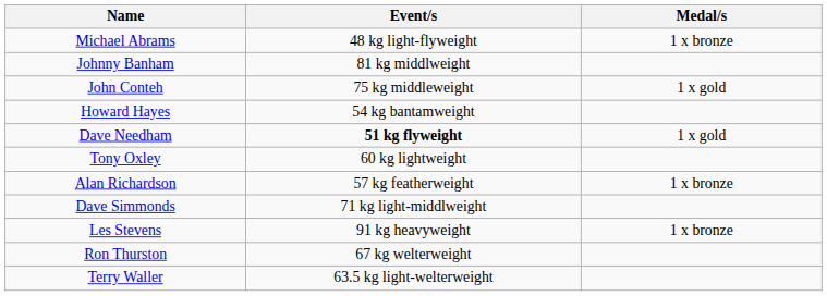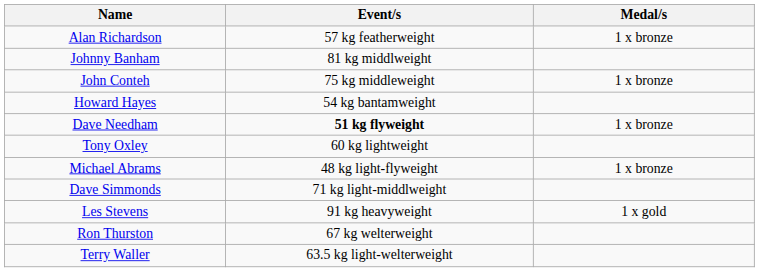 <table class="wikitable" style="text-align: center">
 <tr>
 <th width=250>Name</th>
 <th width=350>Event/s</th>
 <th width=250>Medal/s</th>
 </tr>
 <tr>
-<td><a href='#'>Michael Abrams</a></td>
-<td>48 kg light-flyweight</td>
+<td><a href='#'>Alan Richardson</a></td>
+<td>57 kg featherweight</td>
 <td>1 x bronze</td>
 </tr>
 <tr>
 <td><a href='#'>Johnny Banham</a></td>
 <td>81 kg middlweight</td>
 <td></td>
 </tr>
 <tr>
 <td><a href='#'>John Conteh</a></td>
 <td>75 kg middleweight</td>
-<td>1 x gold</td>
+<td>1 x bronze</td>
 </tr>
 <tr>
 <td><a href='#'>Howard Hayes</a></td>
 <td>54 kg bantamweight</td>
 <td></td>
 </tr>
 <tr>
 <td><a href='#'>Dave Needham</a></td>
 <td><strong>51 kg flyweight</strong></td>
-<td>1 x gold</td>
+<td>1 x bronze</td>
 </tr>
 <tr>
 <td><a href='#'>Tony Oxley</a></td>
 <td>60 kg lightweight</td>
 <td></td>
 </tr>
 <tr>
-<td><a href='#'>Alan Richardson</a></td>
-<td>57 kg featherweight</td>
+<td><a href='#'>Michael Abrams</a></td>
+<td>48 kg light-flyweight</td>
 <td>1 x bronze</td>
 </tr>
 <tr>
 <td><a href='#'>Dave Simmonds</a></td>
 <td>71 kg light-middlweight</td>
 <td></td>
 </tr>
 <tr>
 <td><a href='#'>Les Stevens</a></td>
 <td>91 kg heavyweight</td>
-<td>1 x bronze</td>
+<td>1 x gold</td>
 </tr>
 <tr>
 <td><a href='#'>Ron Thurston</a></td>
 <td>67 kg welterweight</td>
 <td></td>
 </tr>
 <tr>
 <td><a href='#'>Terry Waller</a></td>
 <td>63.5 kg light-welterweight</td>
 <td></td>
 </tr>
 </table>
